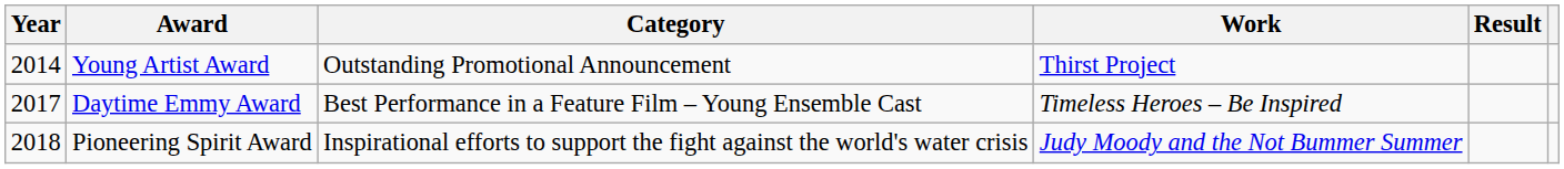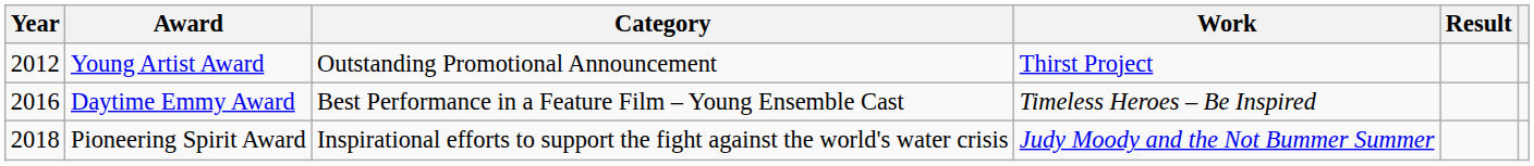 <table class="wikitable plainrowheaders">
 <tr>
 <th>Year</th>
 <th>Award</th>
 <th>Category</th>
 <th>Work</th>
 <th>Result</th>
 <th class="unsortable"></th>
 </tr>
 <tr>
-<td>2014</td>
+<td>2012</td>
 <td><a href='#'>Young Artist Award</a></td>
 <td>Outstanding Promotional Announcement</td>
 <td><a href='#'>Thirst Project</a></td>
 <td></td>
 <td style="text-align:center;"></td>
 </tr>
 <tr>
-<td>2017</td>
+<td>2016</td>
 <td><a href='#'>Daytime Emmy Award</a></td>
 <td>Best Performance in a Feature Film – Young Ensemble Cast</td>
 <td><em>Timeless Heroes – Be Inspired</em></td>
 <td></td>
 <td style="text-align:center;"></td>
 </tr>
 <tr>
 <td>2018</td>
 <td>Pioneering Spirit Award</td>
 <td>Inspirational efforts to support the fight against the world's water crisis</td>
 <td><em><a href='#'>Judy Moody and the Not Bummer Summer</a></em></td>
 <td></td>
 <td style="text-align:center;"></td>
 </tr>
 </table>
